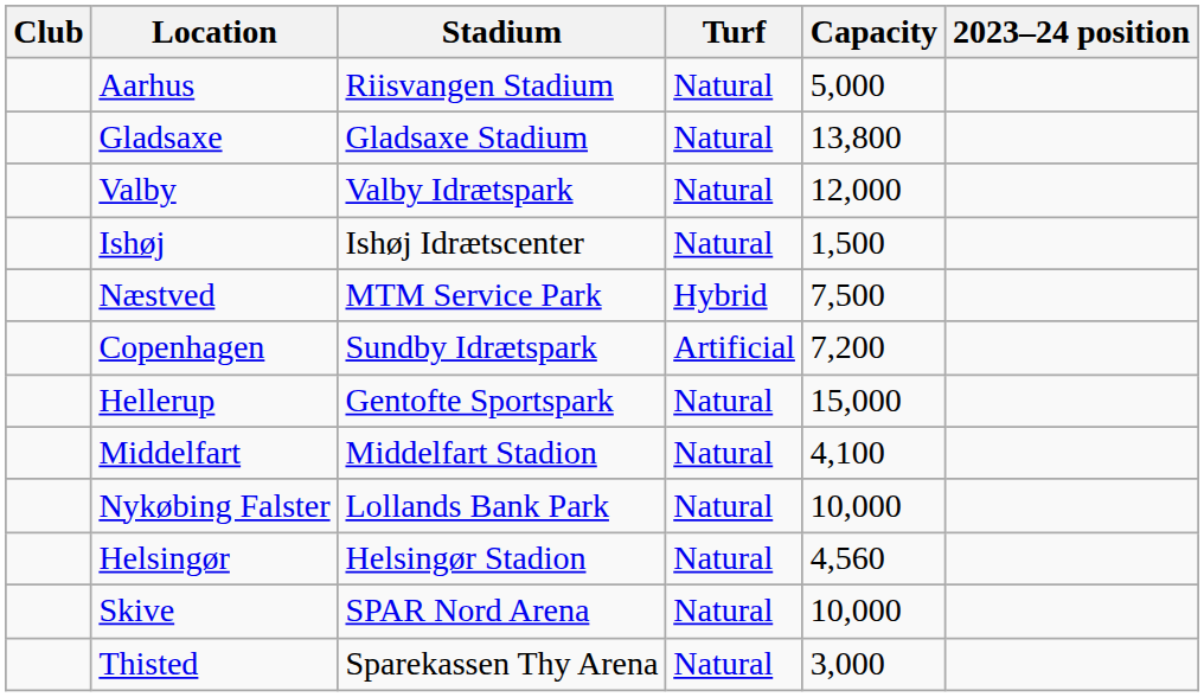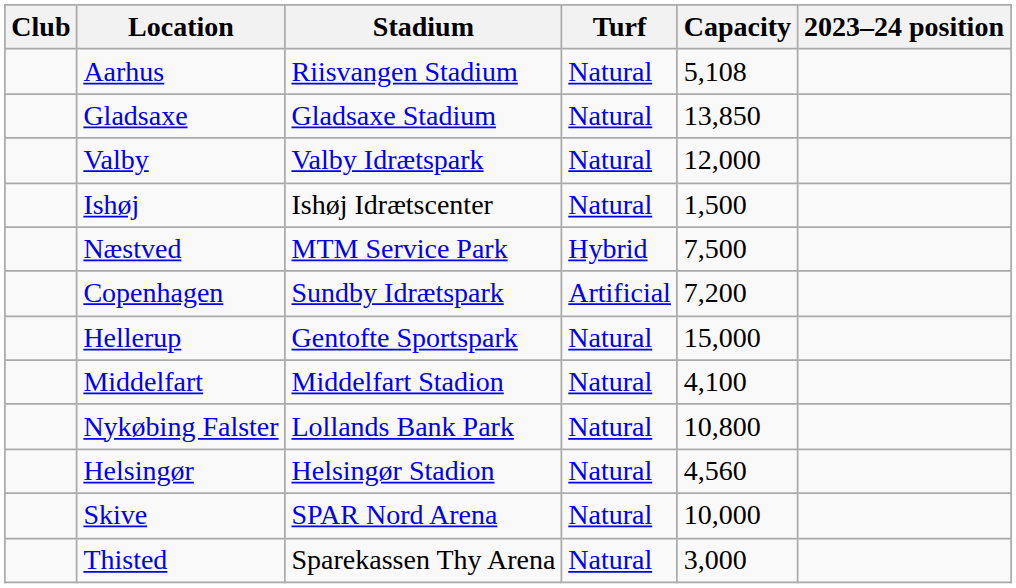 <table class="wikitable sortable">
 <tr>
 <th>Club</th>
 <th>Location</th>
 <th>Stadium</th>
 <th>Turf</th>
 <th>Capacity</th>
 <th>2023–24 position</th>
 </tr>
 <tr>
 <td></td>
 <td><a href='#'>Aarhus</a></td>
 <td><a href='#'>Riisvangen Stadium</a></td>
 <td><a href='#'>Natural</a></td>
-<td>5,000</td>
+<td>5,108</td>
 <td></td>
 </tr>
 <tr>
 <td></td>
 <td><a href='#'>Gladsaxe</a></td>
 <td><a href='#'>Gladsaxe Stadium</a></td>
 <td><a href='#'>Natural</a></td>
-<td>13,800</td>
+<td>13,850</td>
 <td></td>
 </tr>
 <tr>
 <td></td>
 <td><a href='#'>Valby</a></td>
 <td><a href='#'>Valby Idrætspark</a></td>
 <td><a href='#'>Natural</a></td>
 <td>12,000</td>
 <td></td>
 </tr>
 <tr>
 <td></td>
 <td><a href='#'>Ishøj</a></td>
 <td>Ishøj Idrætscenter</td>
 <td><a href='#'>Natural</a></td>
 <td>1,500</td>
 <td></td>
 </tr>
 <tr>
 <td></td>
 <td><a href='#'>Næstved</a></td>
 <td><a href='#'>MTM Service Park</a></td>
 <td><a href='#'>Hybrid</a></td>
 <td>7,500</td>
 <td></td>
 </tr>
 <tr>
 <td></td>
 <td><a href='#'>Copenhagen</a></td>
 <td><a href='#'>Sundby Idrætspark</a></td>
 <td><a href='#'>Artificial</a></td>
 <td>7,200</td>
 <td></td>
 </tr>
 <tr>
 <td></td>
 <td><a href='#'>Hellerup</a></td>
 <td><a href='#'>Gentofte Sportspark</a></td>
 <td><a href='#'>Natural</a></td>
 <td>15,000</td>
 <td></td>
 </tr>
 <tr>
 <td></td>
 <td><a href='#'>Middelfart</a></td>
 <td><a href='#'>Middelfart Stadion</a></td>
 <td><a href='#'>Natural</a></td>
 <td>4,100</td>
 <td></td>
 </tr>
 <tr>
 <td></td>
 <td><a href='#'>Nykøbing Falster</a></td>
 <td><a href='#'>Lollands Bank Park</a></td>
 <td><a href='#'>Natural</a></td>
-<td>10,000</td>
+<td>10,800</td>
 <td></td>
 </tr>
 <tr>
 <td></td>
 <td><a href='#'>Helsingør</a></td>
 <td><a href='#'>Helsingør Stadion</a></td>
 <td><a href='#'>Natural</a></td>
 <td>4,560</td>
 <td></td>
 </tr>
 <tr>
 <td></td>
 <td><a href='#'>Skive</a></td>
 <td><a href='#'>SPAR Nord Arena</a></td>
 <td><a href='#'>Natural</a></td>
 <td>10,000</td>
 <td></td>
 </tr>
 <tr>
 <td></td>
 <td><a href='#'>Thisted</a></td>
 <td>Sparekassen Thy Arena</td>
 <td><a href='#'>Natural</a></td>
 <td>3,000</td>
 <td></td>
 </tr>
 </table>
